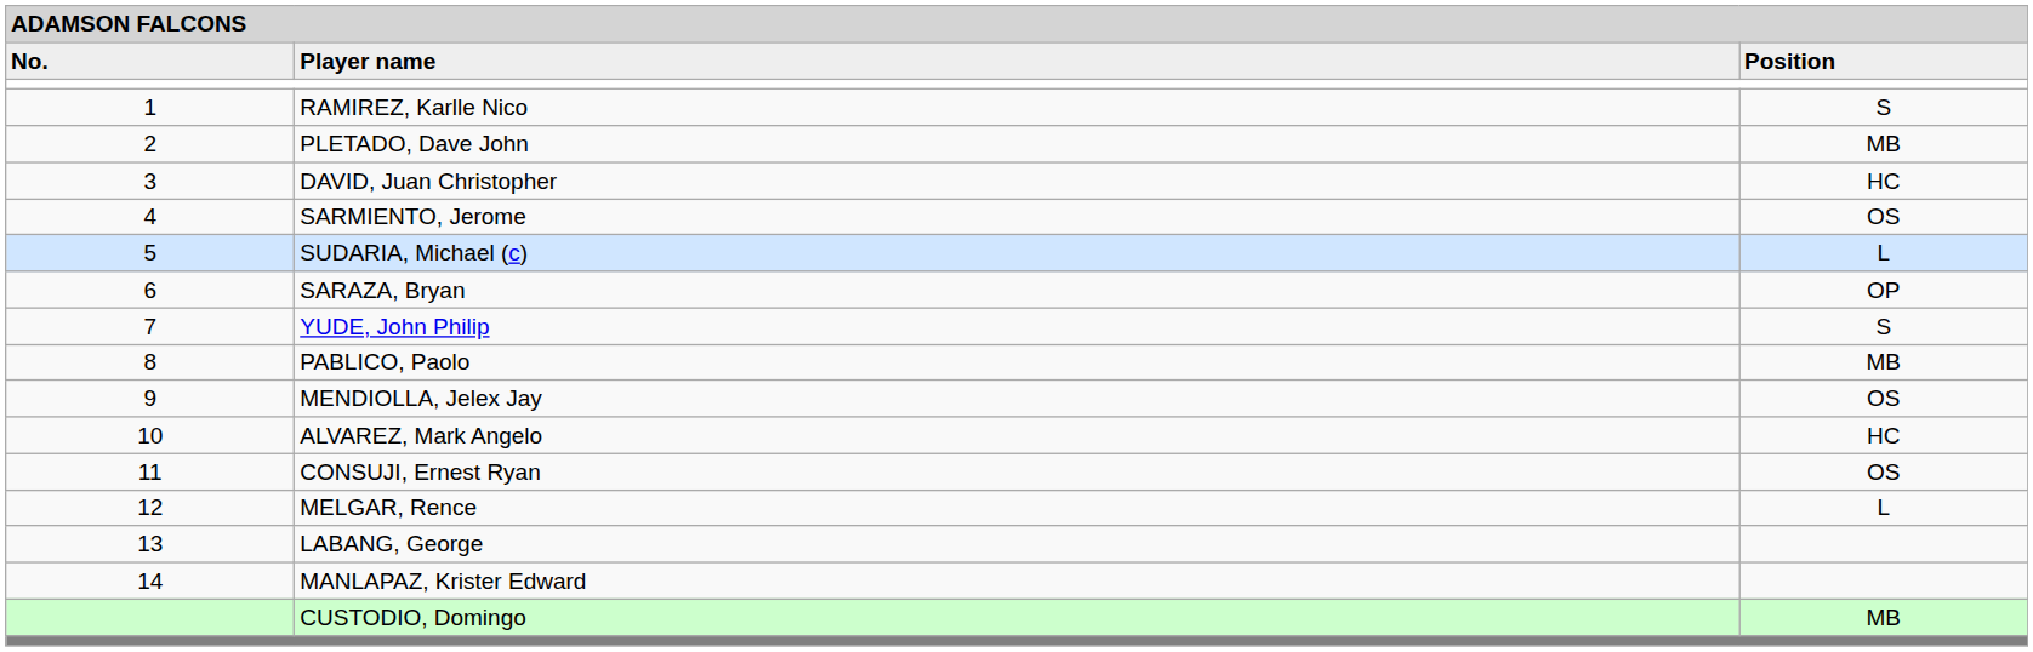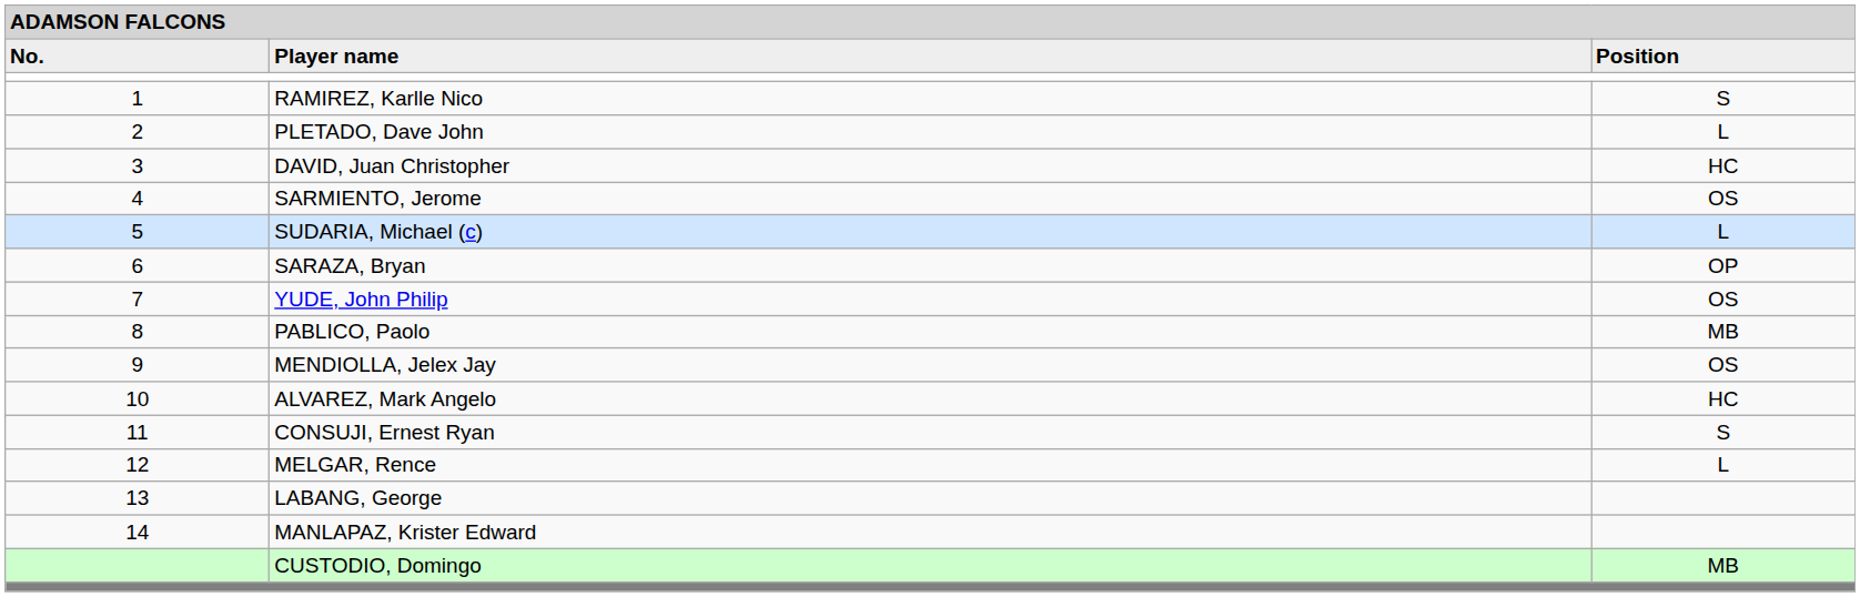 <table class="wikitable collapsible collapsed" style="font-size:90%;width:100%;">
 <tr>
 <th style="background:#D4D4D4; text-align:left;" colspan=3> ADAMSON FALCONS</th>
 </tr>
 <tr style="background:#EEEEEE; font-weight:bold;">
 <td width=10%>No.</td>
 <td width=50%>Player name</td>
 <td width=10%>Position</td>
 </tr>
 <tr style="background:#FFFFFF;">
 <td colspan=3 align=center></td>
 </tr>
 <tr>
 <td align=center>1</td>
 <td>RAMIREZ, Karlle Nico</td>
 <td align=center>S</td>
 </tr>
 <tr>
 <td align=center>2</td>
 <td>PLETADO, Dave John</td>
-<td align=center>MB</td>
+<td align=center>L</td>
 </tr>
 <tr>
 <td align=center>3</td>
 <td>DAVID, Juan Christopher</td>
 <td align=center>HC</td>
 </tr>
 <tr>
 <td align=center>4</td>
 <td>SARMIENTO, Jerome</td>
 <td align=center>OS</td>
 </tr>
 <tr bgcolor=#D0E6FF>
 <td align=center>5</td>
 <td>SUDARIA, Michael (<a href='#'>c</a>)</td>
 <td align=center>L</td>
 </tr>
 <tr>
 <td align=center>6</td>
 <td>SARAZA, Bryan</td>
 <td align=center>OP</td>
 </tr>
 <tr>
 <td align=center>7</td>
 <td><a href='#'>YUDE, John Philip</a></td>
-<td align=center>S</td>
+<td align=center>OS</td>
 </tr>
 <tr>
 <td align=center>8</td>
 <td>PABLICO, Paolo</td>
 <td align=center>MB</td>
 </tr>
 <tr>
 <td align=center>9</td>
 <td>MENDIOLLA, Jelex Jay</td>
 <td align=center>OS</td>
 </tr>
 <tr>
 <td align=center>10</td>
 <td>ALVAREZ, Mark Angelo</td>
 <td align=center>HC</td>
 </tr>
 <tr>
 <td align=center>11</td>
 <td>CONSUJI, Ernest Ryan</td>
-<td align=center>OS</td>
+<td align=center>S</td>
 </tr>
 <tr>
 <td align=center>12</td>
 <td>MELGAR, Rence</td>
 <td align=center>L</td>
 </tr>
 <tr>
 <td align=center>13</td>
 <td>LABANG, George</td>
 <td align=center></td>
 </tr>
 <tr>
 <td align=center>14</td>
 <td>MANLAPAZ, Krister Edward</td>
 <td align=center></td>
 </tr>
 <tr bgcolor=#ccffcc>
 <td align=center></td>
 <td>CUSTODIO, Domingo</td>
 <td align=center>MB</td>
 </tr>
 <tr>
 <th style="background:gray;" colspan=3></th>
 </tr>
 <tr>
 </tr>
 </table>
